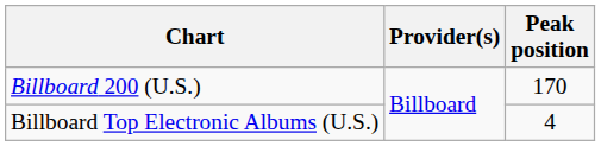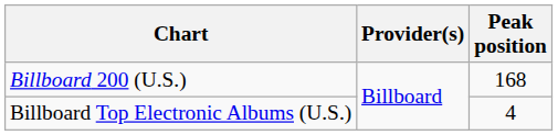 <table class="wikitable">
 <tr>
 <th>Chart</th>
 <th>Provider(s)</th>
 <th>Peak<br>position</th>
 </tr>
 <tr>
 <td><a href='#'><em>Billboard</em> 200</a> (U.S.)</td>
 <td rowspan="2"><a href='#'>Billboard</a></td>
-<td align="center">170</td>
+<td align="center">168</td>
 </tr>
 <tr>
 <td>Billboard <a href='#'>Top Electronic Albums</a> (U.S.)</td>
 <td align="center">4</td>
 </tr>
 </table>
